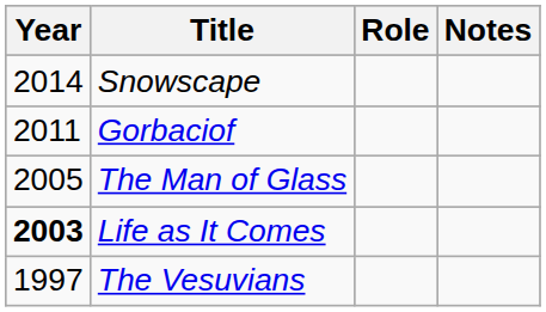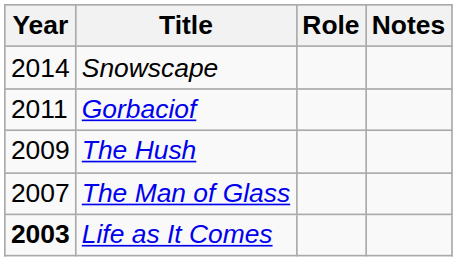 <table class="wikitable sortable">
 <tr>
 <th>Year</th>
 <th>Title</th>
 <th>Role</th>
 <th class="unsortable">Notes</th>
 </tr>
 <tr>
 <td>2014</td>
 <td><em>Snowscape</em></td>
 <td></td>
 <td></td>
 </tr>
 <tr>
 <td>2011</td>
 <td><em><a href='#'>Gorbaciof</a></em></td>
 <td></td>
 <td></td>
 </tr>
 <tr>
-<td>2005</td>
+<td>2009</td>
+<td><em><a href='#'>The Hush</a></em></td>
+<td></td>
+<td></td>
+</tr>
+<tr>
+<td>2007</td>
 <td><em><a href='#'>The Man of Glass</a></em></td>
 <td></td>
 <td></td>
 </tr>
 <tr>
 <td><strong>2003</strong></td>
 <td><em><a href='#'>Life as It Comes</a></em></td>
 <td></td>
 <td></td>
 </tr>
-<tr>
-<td>1997</td>
-<td><em><a href='#'>The Vesuvians</a></em></td>
-<td></td>
-<td></td>
-</tr>
 </table>
